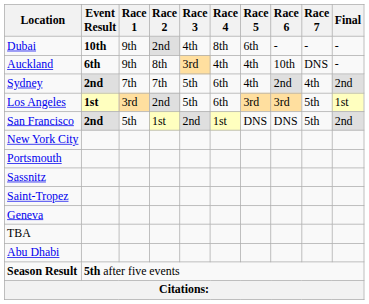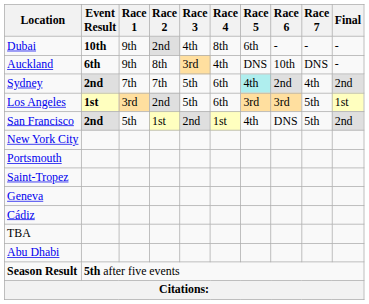 <table class="wikitable">
 <tr>
 <th>Location</th>
 <th>Event<br>Result</th>
 <th>Race<br>1</th>
 <th>Race<br>2</th>
 <th>Race<br>3</th>
 <th>Race<br>4</th>
 <th>Race<br>5</th>
 <th>Race<br>6</th>
 <th>Race<br>7</th>
 <th>Final</th>
 </tr>
 <tr>
 <td><a href='#'>Dubai</a></td>
 <td><strong>10th</strong></td>
 <td>9th</td>
 <td style="background:#DFDFDF;">2nd</td>
 <td>4th</td>
 <td>8th</td>
 <td>6th</td>
 <td>-</td>
 <td>-</td>
 <td>-</td>
 </tr>
 <tr>
 <td><a href='#'>Auckland</a></td>
 <td><strong>6th</strong></td>
 <td>9th</td>
 <td>8th</td>
 <td style="background:#FFDF9F;">3rd</td>
 <td>4th</td>
-<td>4th</td>
+<td>DNS</td>
 <td>10th</td>
 <td>DNS</td>
 <td>-</td>
 </tr>
 <tr>
 <td><a href='#'>Sydney</a></td>
 <td style="background:#DFDFDF;"><strong>2nd</strong></td>
 <td>7th</td>
 <td>7th</td>
 <td>5th</td>
 <td>6th</td>
-<td>4th</td>
+<td style="background: paleturquoise;">4th</td>
 <td style="background:#DFDFDF;">2nd</td>
 <td>4th</td>
 <td style="background:#DFDFDF;">2nd</td>
 </tr>
 <tr>
 <td><a href='#'>Los Angeles</a></td>
 <td style="background:#FFFFBF;"><strong>1st</strong></td>
 <td style="background:#FFDF9F;">3rd</td>
 <td style="background:#DFDFDF;">2nd</td>
 <td>5th</td>
 <td>6th</td>
 <td style="background:#FFDF9F;">3rd</td>
 <td style="background:#FFDF9F;">3rd</td>
 <td>5th</td>
 <td style="background:#FFFFBF;">1st</td>
 </tr>
 <tr>
 <td><a href='#'>San Francisco</a></td>
 <td style="background:#DFDFDF;"><strong>2nd</strong></td>
 <td>5th</td>
 <td style="background:#FFFFBF;">1st</td>
 <td style="background:#DFDFDF;">2nd</td>
 <td style="background:#FFFFBF;">1st</td>
-<td>DNS</td>
+<td>4th</td>
 <td>DNS</td>
 <td>5th</td>
 <td style="background:#DFDFDF;">2nd</td>
 </tr>
 <tr>
 <td><a href='#'>New York City</a></td>
 <td></td>
 <td></td>
 <td></td>
 <td></td>
 <td></td>
 <td></td>
 <td></td>
 <td></td>
 <td></td>
 </tr>
 <tr>
 <td><a href='#'>Portsmouth</a></td>
 <td></td>
 <td></td>
 <td></td>
 <td></td>
 <td></td>
 <td></td>
 <td></td>
 <td></td>
 <td></td>
 </tr>
 <tr>
-<td><a href='#'>Sassnitz</a></td>
-<td></td>
-<td></td>
-<td></td>
-<td></td>
-<td></td>
-<td></td>
-<td></td>
-<td></td>
-<td></td>
-</tr>
-<tr>
 <td> <a href='#'>Saint-Tropez</a></td>
 <td></td>
 <td></td>
 <td></td>
 <td></td>
 <td></td>
 <td></td>
 <td></td>
 <td></td>
 <td></td>
 </tr>
 <tr>
 <td><a href='#'>Geneva</a></td>
+<td></td>
+<td></td>
+<td></td>
+<td></td>
+<td></td>
+<td></td>
+<td></td>
+<td></td>
+<td></td>
+</tr>
+<tr>
+<td><a href='#'>Cádiz</a></td>
 <td></td>
 <td></td>
 <td></td>
 <td></td>
 <td></td>
 <td></td>
 <td></td>
 <td></td>
 <td></td>
 </tr>
 <tr>
 <td>TBA</td>
 <td></td>
 <td></td>
 <td></td>
 <td></td>
 <td></td>
 <td></td>
 <td></td>
 <td></td>
 <td></td>
 </tr>
 <tr>
 <td><a href='#'>Abu Dhabi</a></td>
 <td></td>
 <td></td>
 <td></td>
 <td></td>
 <td></td>
 <td></td>
 <td></td>
 <td></td>
 <td></td>
 </tr>
 <tr>
 <td><strong>Season Result</strong></td>
 <td colspan="9"><strong>5th</strong> after five events</td>
 </tr>
 <tr>
 <th colspan="10">Citations:</th>
 </tr>
 </table>
